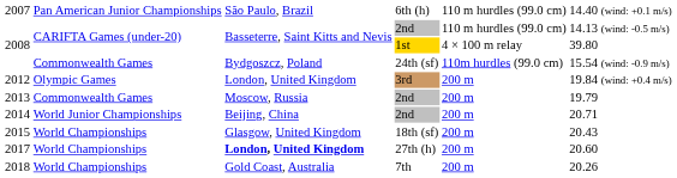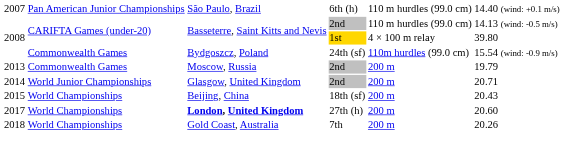 <table>
 <tr>
 <td>2007</td>
 <td><a href='#'>Pan American Junior Championships</a></td>
 <td><a href='#'>São Paulo</a>, <a href='#'>Brazil</a></td>
 <td>6th (h)</td>
 <td>110 m hurdles (99.0 cm)</td>
 <td>14.40 <small>(wind: +0.1 m/s)</small></td>
 </tr>
 <tr>
 <td rowspan=3>2008</td>
 <td rowspan=2><a href='#'>CARIFTA Games (under-20)</a></td>
 <td rowspan=2><a href='#'>Basseterre</a>, <a href='#'>Saint Kitts and Nevis</a></td>
 <td bgcolor=silver>2nd</td>
 <td>110 m hurdles (99.0 cm)</td>
 <td>14.13  <small>(wind: -0.5 m/s)</small></td>
 </tr>
 <tr>
 <td bgcolor=gold>1st</td>
 <td>4 × 100 m relay</td>
 <td>39.80</td>
 </tr>
 <tr>
 <td><a href='#'>Commonwealth Games</a></td>
 <td><a href='#'>Bydgoszcz</a>, <a href='#'>Poland</a></td>
 <td>24th (sf)</td>
 <td><a href='#'>110m hurdles</a> (99.0 cm)</td>
 <td>15.54 <small>(wind: -0.9 m/s)</small></td>
 </tr>
 <tr>
-<td>2012</td>
-<td><a href='#'>Olympic Games</a></td>
-<td><a href='#'>London</a>, <a href='#'>United Kingdom</a></td>
-<td bgcolor=cc9966>3rd</td>
-<td><a href='#'>200 m</a></td>
-<td>19.84 <small>(wind: +0.4 m/s)</small></td>
-</tr>
-<tr>
 <td>2013</td>
 <td><a href='#'>Commonwealth Games</a></td>
 <td><a href='#'>Moscow</a>, <a href='#'>Russia</a></td>
 <td bgcolor=silver>2nd</td>
 <td><a href='#'>200 m</a></td>
 <td>19.79</td>
 </tr>
 <tr>
 <td>2014</td>
 <td><a href='#'>World Junior Championships</a></td>
-<td><a href='#'>Beijing</a>, <a href='#'>China</a></td>
+<td><a href='#'>Glasgow</a>, <a href='#'>United Kingdom</a></td>
 <td bgcolor=silver>2nd</td>
 <td><a href='#'>200 m</a></td>
 <td>20.71</td>
 </tr>
 <tr>
 <td>2015</td>
 <td><a href='#'>World Championships</a></td>
-<td><a href='#'>Glasgow</a>, <a href='#'>United Kingdom</a></td>
+<td><a href='#'>Beijing</a>, <a href='#'>China</a></td>
 <td>18th (sf)</td>
 <td><a href='#'>200 m</a></td>
 <td>20.43</td>
 </tr>
 <tr>
 <td>2017</td>
 <td><a href='#'>World Championships</a></td>
 <td><strong><a href='#'>London</a>, <a href='#'>United Kingdom</a></strong></td>
 <td>27th (h)</td>
 <td><a href='#'>200 m</a></td>
 <td>20.60</td>
 </tr>
 <tr>
 <td>2018</td>
 <td><a href='#'>World Championships</a></td>
 <td><a href='#'>Gold Coast</a>, <a href='#'>Australia</a></td>
 <td>7th</td>
 <td><a href='#'>200 m</a></td>
 <td>20.26</td>
 </tr>
 </table>
